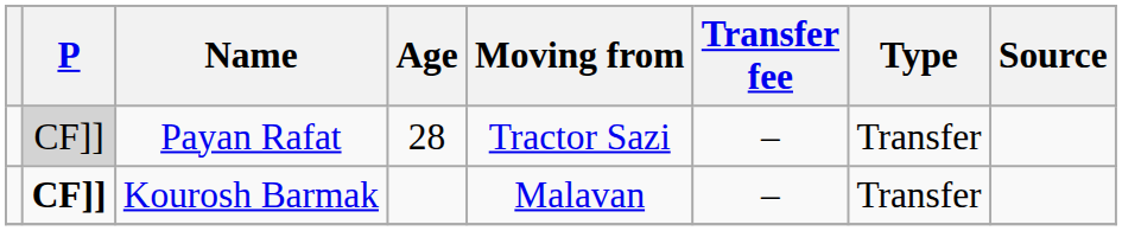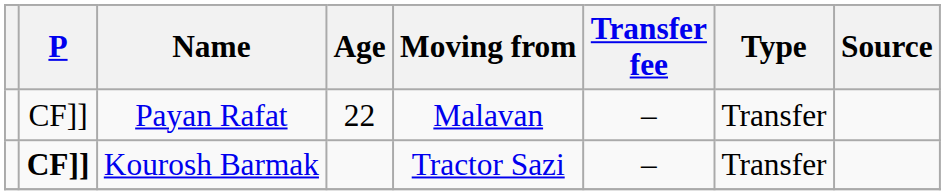 <table class="wikitable sortable " style="text-align:center">
 <tr>
 <th></th>
 <th><a href='#'>P</a></th>
 <th>Name</th>
 <th>Age</th>
 <th>Moving from</th>
 <th><a href='#'>Transfer<br>fee</a></th>
 <th>Type</th>
 <th>Source</th>
 </tr>
 <tr>
 <td></td>
-<td [[ style="background: lightgrey;">CF]]</td>
+<td [[>CF]]</td>
 <td><a href='#'>Payan Rafat</a></td>
-<td>28</td>
-<td><a href='#'>Tractor Sazi</a></td>
+<td>22</td>
+<td><a href='#'>Malavan</a></td>
 <td>–</td>
 <td>Transfer</td>
 <td></td>
 </tr>
 <tr>
 <td></td>
 <td [[><strong>CF]]</strong></td>
 <td><a href='#'>Kourosh Barmak</a></td>
 <td></td>
-<td><a href='#'>Malavan</a></td>
+<td><a href='#'>Tractor Sazi</a></td>
 <td>–</td>
 <td>Transfer</td>
 <td></td>
 </tr>
 <tr>
 </tr>
 </table>
